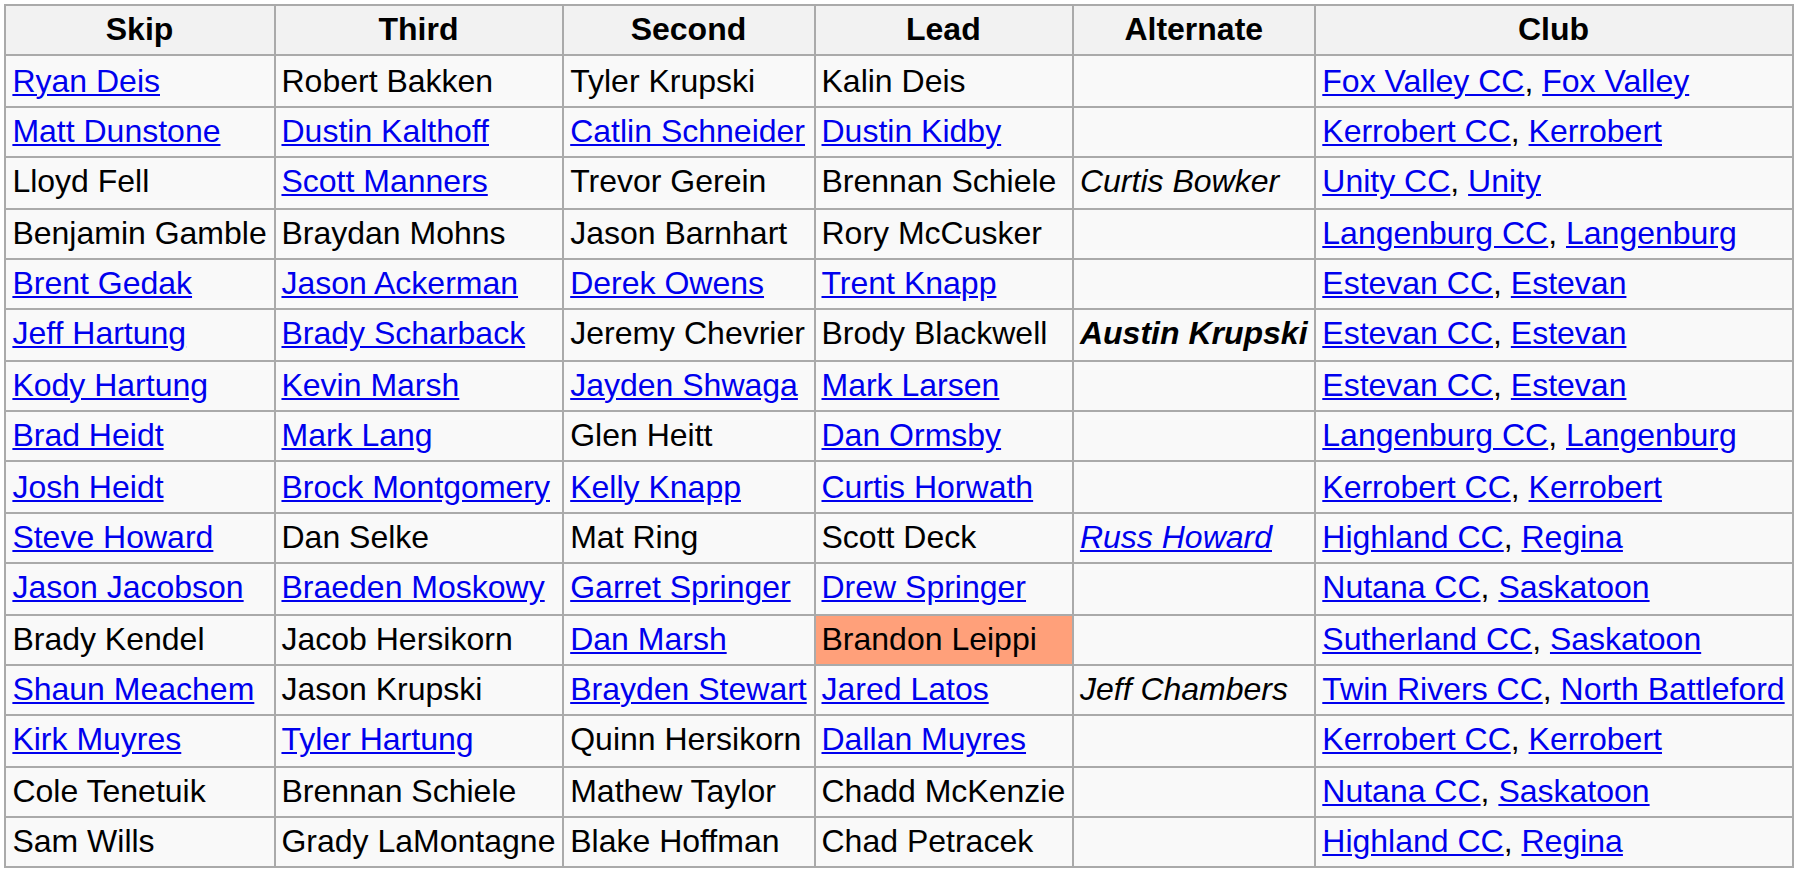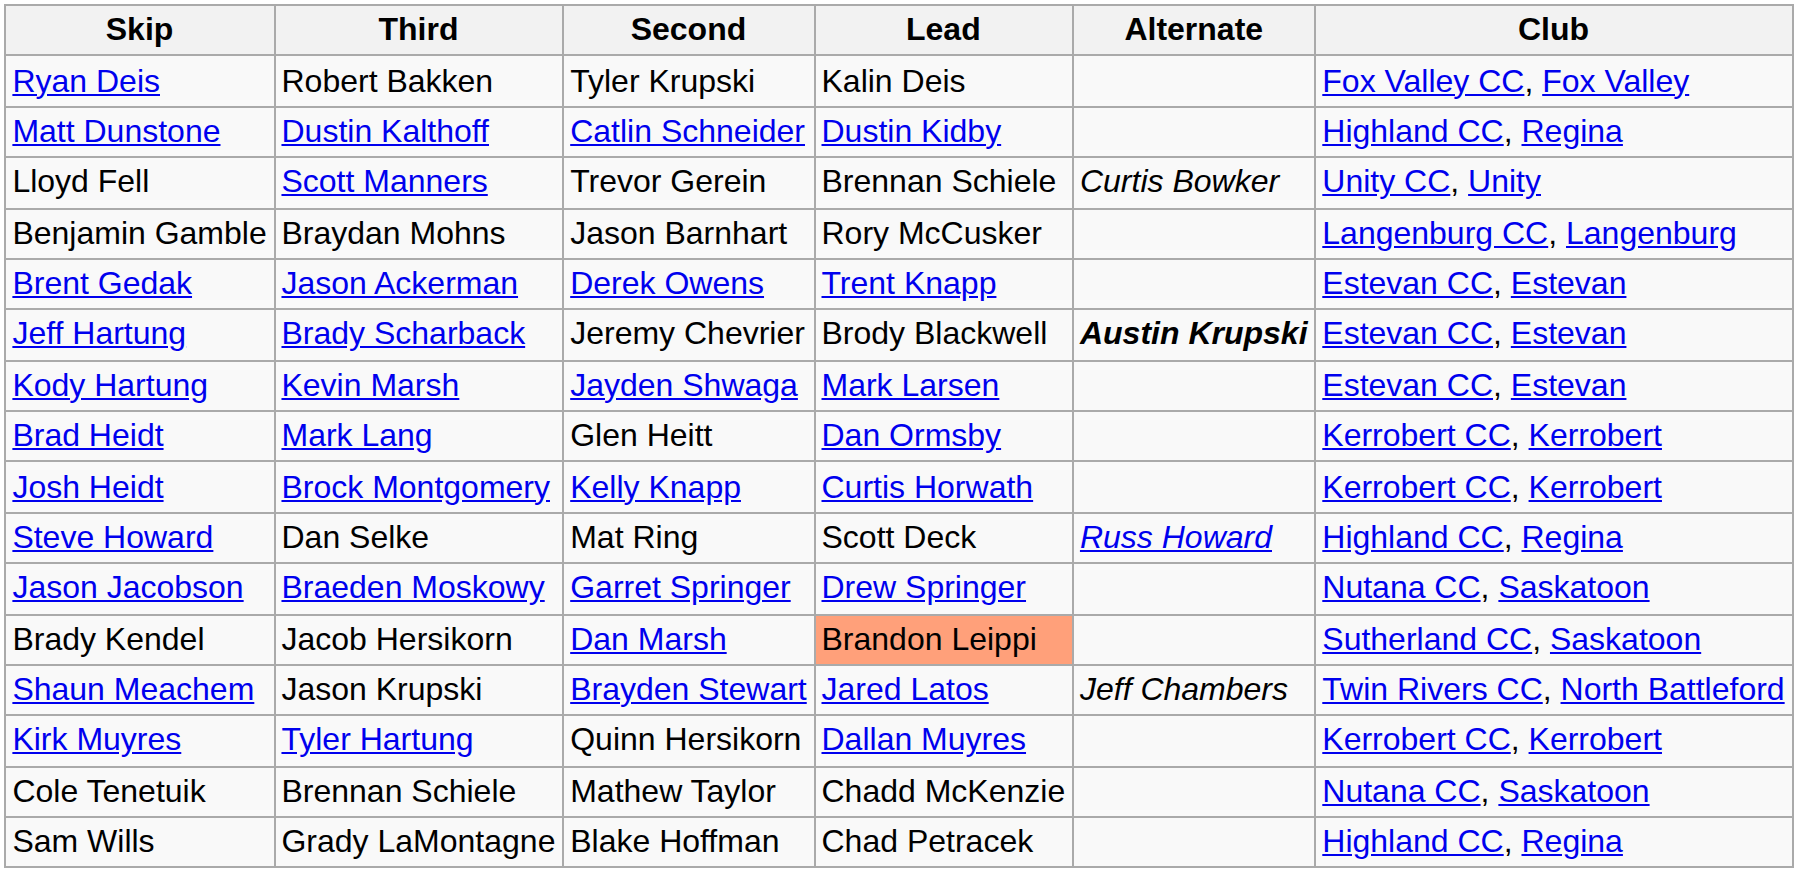 <table class="wikitable">
 <tr>
 <th>Skip</th>
 <th>Third</th>
 <th>Second</th>
 <th>Lead</th>
 <th>Alternate</th>
 <th>Club</th>
 </tr>
 <tr>
 <td><a href='#'>Ryan Deis</a></td>
 <td>Robert Bakken</td>
 <td>Tyler Krupski</td>
 <td>Kalin Deis</td>
 <td></td>
 <td><a href='#'>Fox Valley CC</a>, <a href='#'>Fox Valley</a></td>
 </tr>
 <tr>
 <td><a href='#'>Matt Dunstone</a></td>
 <td><a href='#'>Dustin Kalthoff</a></td>
 <td><a href='#'>Catlin Schneider</a></td>
 <td><a href='#'>Dustin Kidby</a></td>
 <td></td>
-<td><a href='#'>Kerrobert CC</a>, <a href='#'>Kerrobert</a></td>
+<td><a href='#'>Highland CC</a>, <a href='#'>Regina</a></td>
 </tr>
 <tr>
 <td>Lloyd Fell</td>
 <td><a href='#'>Scott Manners</a></td>
 <td>Trevor Gerein</td>
 <td>Brennan Schiele</td>
 <td><em>Curtis Bowker</em></td>
 <td><a href='#'>Unity CC</a>, <a href='#'>Unity</a></td>
 </tr>
 <tr>
 <td>Benjamin Gamble</td>
 <td>Braydan Mohns</td>
 <td>Jason Barnhart</td>
 <td>Rory McCusker</td>
 <td></td>
 <td><a href='#'>Langenburg CC</a>, <a href='#'>Langenburg</a></td>
 </tr>
 <tr>
 <td><a href='#'>Brent Gedak</a></td>
 <td><a href='#'>Jason Ackerman</a></td>
 <td><a href='#'>Derek Owens</a></td>
 <td><a href='#'>Trent Knapp</a></td>
 <td></td>
 <td><a href='#'>Estevan CC</a>, <a href='#'>Estevan</a></td>
 </tr>
 <tr>
 <td><a href='#'>Jeff Hartung</a></td>
 <td><a href='#'>Brady Scharback</a></td>
 <td>Jeremy Chevrier</td>
 <td>Brody Blackwell</td>
 <td><strong><em>Austin Krupski</em></strong></td>
 <td><a href='#'>Estevan CC</a>, <a href='#'>Estevan</a></td>
 </tr>
 <tr>
 <td><a href='#'>Kody Hartung</a></td>
 <td><a href='#'>Kevin Marsh</a></td>
 <td><a href='#'>Jayden Shwaga</a></td>
 <td><a href='#'>Mark Larsen</a></td>
 <td></td>
 <td><a href='#'>Estevan CC</a>, <a href='#'>Estevan</a></td>
 </tr>
 <tr>
 <td><a href='#'>Brad Heidt</a></td>
 <td><a href='#'>Mark Lang</a></td>
 <td>Glen Heitt</td>
 <td><a href='#'>Dan Ormsby</a></td>
 <td></td>
-<td><a href='#'>Langenburg CC</a>, <a href='#'>Langenburg</a></td>
+<td><a href='#'>Kerrobert CC</a>, <a href='#'>Kerrobert</a></td>
 </tr>
 <tr>
 <td><a href='#'>Josh Heidt</a></td>
 <td><a href='#'>Brock Montgomery</a></td>
 <td><a href='#'>Kelly Knapp</a></td>
 <td><a href='#'>Curtis Horwath</a></td>
 <td></td>
 <td><a href='#'>Kerrobert CC</a>, <a href='#'>Kerrobert</a></td>
 </tr>
 <tr>
 <td><a href='#'>Steve Howard</a></td>
 <td>Dan Selke</td>
 <td>Mat Ring</td>
 <td>Scott Deck</td>
 <td><em><a href='#'>Russ Howard</a></em></td>
 <td><a href='#'>Highland CC</a>, <a href='#'>Regina</a></td>
 </tr>
 <tr>
 <td><a href='#'>Jason Jacobson</a></td>
 <td><a href='#'>Braeden Moskowy</a></td>
 <td><a href='#'>Garret Springer</a></td>
 <td><a href='#'>Drew Springer</a></td>
 <td></td>
 <td><a href='#'>Nutana CC</a>, <a href='#'>Saskatoon</a></td>
 </tr>
 <tr>
 <td>Brady Kendel</td>
 <td>Jacob Hersikorn</td>
 <td><a href='#'>Dan Marsh</a></td>
 <td style="background: lightsalmon;">Brandon Leippi</td>
 <td></td>
 <td><a href='#'>Sutherland CC</a>, <a href='#'>Saskatoon</a></td>
 </tr>
 <tr>
 <td><a href='#'>Shaun Meachem</a></td>
 <td>Jason Krupski</td>
 <td><a href='#'>Brayden Stewart</a></td>
 <td><a href='#'>Jared Latos</a></td>
 <td><em>Jeff Chambers</em></td>
 <td><a href='#'>Twin Rivers CC</a>, <a href='#'>North Battleford</a></td>
 </tr>
 <tr>
 <td><a href='#'>Kirk Muyres</a></td>
 <td><a href='#'>Tyler Hartung</a></td>
 <td>Quinn Hersikorn</td>
 <td><a href='#'>Dallan Muyres</a></td>
 <td></td>
 <td><a href='#'>Kerrobert CC</a>, <a href='#'>Kerrobert</a></td>
 </tr>
 <tr>
 <td>Cole Tenetuik</td>
 <td>Brennan Schiele</td>
 <td>Mathew Taylor</td>
 <td>Chadd McKenzie</td>
 <td></td>
 <td><a href='#'>Nutana CC</a>, <a href='#'>Saskatoon</a></td>
 </tr>
 <tr>
 <td>Sam Wills</td>
 <td>Grady LaMontagne</td>
 <td>Blake Hoffman</td>
 <td>Chad Petracek</td>
 <td></td>
 <td><a href='#'>Highland CC</a>, <a href='#'>Regina</a></td>
 </tr>
 </table>
